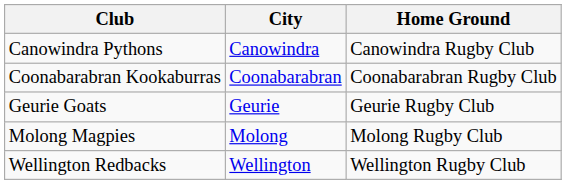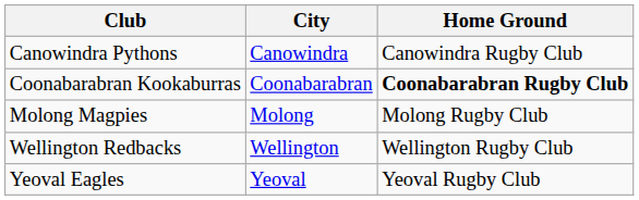 <table class="wikitable">
 <tr>
 <th>Club</th>
 <th>City</th>
 <th>Home Ground</th>
 </tr>
 <tr>
 <td> Canowindra Pythons</td>
 <td><a href='#'>Canowindra</a></td>
 <td>Canowindra Rugby Club</td>
 </tr>
 <tr>
 <td> Coonabarabran Kookaburras</td>
 <td><a href='#'>Coonabarabran</a></td>
-<td>Coonabarabran Rugby Club</td>
-</tr>
-<tr>
-<td> Geurie Goats</td>
-<td><a href='#'>Geurie</a></td>
-<td>Geurie Rugby Club</td>
+<td><strong>Coonabarabran Rugby Club</strong></td>
 </tr>
 <tr>
 <td> Molong Magpies</td>
 <td><a href='#'>Molong</a></td>
 <td>Molong Rugby Club</td>
 </tr>
 <tr>
 <td> Wellington Redbacks</td>
 <td><a href='#'>Wellington</a></td>
 <td>Wellington Rugby Club</td>
 </tr>
+<tr>
+<td> Yeoval Eagles</td>
+<td><a href='#'>Yeoval</a></td>
+<td>Yeoval Rugby Club</td>
+</tr>
 </table>
